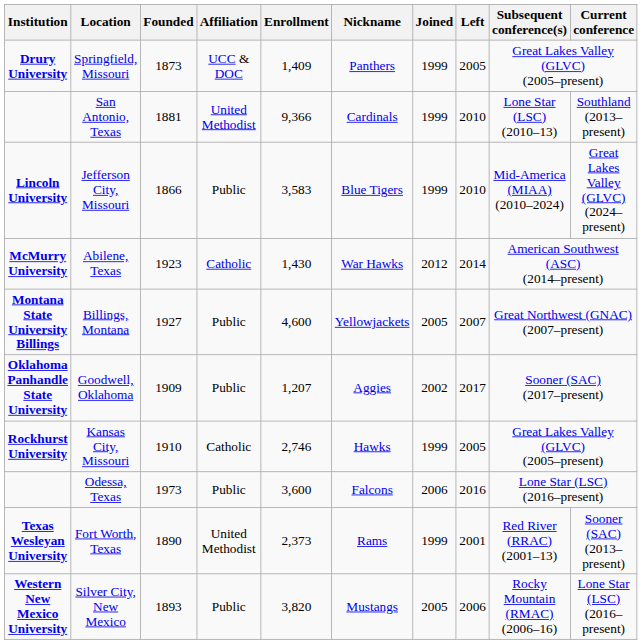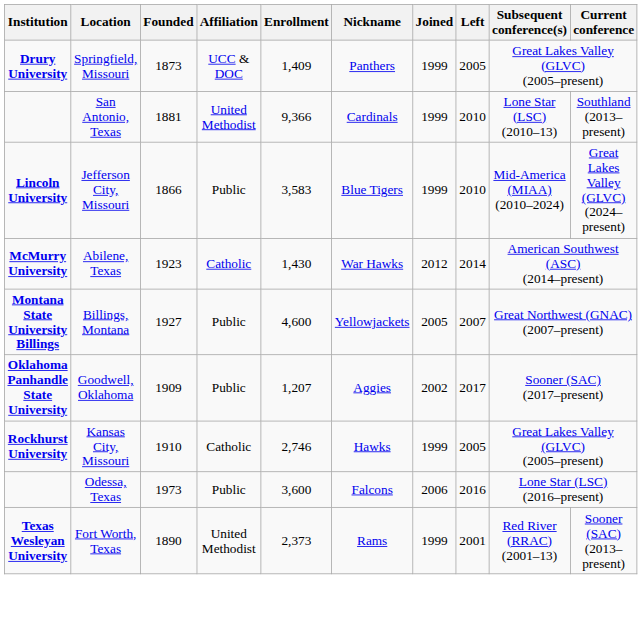 <table class="wikitable sortable" style="text-align:center">
 <tr>
 <th>Institution</th>
 <th>Location</th>
 <th>Founded</th>
 <th>Affiliation</th>
 <th>Enrollment</th>
 <th>Nickname</th>
 <th>Joined</th>
 <th>Left</th>
 <th>Subsequent<br>conference(s)</th>
 <th>Current<br>conference</th>
 </tr>
 <tr>
 <td><strong><a href='#'>Drury University</a></strong></td>
 <td><a href='#'>Springfield, Missouri</a></td>
 <td>1873</td>
 <td><a href='#'>UCC</a> & <a href='#'>DOC</a></td>
 <td>1,409</td>
 <td><a href='#'>Panthers</a></td>
 <td>1999</td>
 <td>2005</td>
 <td colspan="2"><a href='#'>Great Lakes Valley (GLVC)</a><br>(2005–present)</td>
 </tr>
 <tr>
 <td></td>
 <td><a href='#'>San Antonio, Texas</a></td>
 <td>1881</td>
 <td><a href='#'>United Methodist</a></td>
 <td>9,366</td>
 <td><a href='#'>Cardinals</a></td>
 <td>1999</td>
 <td>2010</td>
 <td><a href='#'>Lone Star (LSC)</a><br>(2010–13)</td>
 <td><a href='#'>Southland</a><br>(2013–present)</td>
 </tr>
 <tr>
 <td><strong><a href='#'>Lincoln University</a></strong></td>
 <td><a href='#'>Jefferson City, Missouri</a></td>
 <td>1866</td>
 <td>Public</td>
 <td>3,583</td>
 <td><a href='#'>Blue Tigers</a></td>
 <td>1999</td>
 <td>2010</td>
 <td><a href='#'>Mid-America (MIAA)</a><br>(2010–2024)</td>
 <td><a href='#'>Great Lakes Valley (GLVC)</a><br>(2024–present)</td>
 </tr>
 <tr>
 <td><strong><a href='#'>McMurry University</a></strong></td>
 <td><a href='#'>Abilene, Texas</a></td>
 <td>1923</td>
 <td><a href='#'>Catholic</a><br></td>
 <td>1,430</td>
 <td><a href='#'>War Hawks</a></td>
 <td>2012</td>
 <td>2014</td>
 <td colspan="2"><a href='#'>American Southwest (ASC)</a><br>(2014–present)</td>
 </tr>
 <tr>
 <td><strong><a href='#'>Montana State University Billings</a></strong></td>
 <td><a href='#'>Billings, Montana</a></td>
 <td>1927</td>
 <td>Public</td>
 <td>4,600</td>
 <td><a href='#'>Yellowjackets</a></td>
 <td>2005</td>
 <td>2007</td>
 <td colspan="2"><a href='#'>Great Northwest (GNAC)</a><br>(2007–present)</td>
 </tr>
 <tr>
 <td><strong><a href='#'>Oklahoma Panhandle State University</a></strong></td>
 <td><a href='#'>Goodwell, Oklahoma</a></td>
 <td>1909</td>
 <td>Public</td>
 <td>1,207</td>
 <td><a href='#'>Aggies</a></td>
 <td>2002</td>
 <td>2017</td>
 <td colspan="2"><a href='#'>Sooner (SAC)</a><br>(2017–present)</td>
 </tr>
 <tr>
 <td><strong><a href='#'>Rockhurst University</a></strong></td>
 <td><a href='#'>Kansas City, Missouri</a></td>
 <td>1910</td>
 <td>Catholic<br></td>
 <td>2,746</td>
 <td><a href='#'>Hawks</a></td>
 <td>1999</td>
 <td>2005</td>
 <td colspan="2"><a href='#'>Great Lakes Valley (GLVC)</a><br>(2005–present)</td>
 </tr>
 <tr>
 <td></td>
 <td><a href='#'>Odessa, Texas</a></td>
 <td>1973</td>
 <td>Public</td>
 <td>3,600</td>
 <td><a href='#'>Falcons</a></td>
 <td>2006</td>
 <td>2016</td>
 <td colspan="2"><a href='#'>Lone Star (LSC)</a><br>(2016–present)</td>
 </tr>
 <tr>
 <td><strong><a href='#'>Texas Wesleyan University</a></strong></td>
 <td><a href='#'>Fort Worth, Texas</a></td>
 <td>1890</td>
 <td>United Methodist</td>
 <td>2,373</td>
 <td><a href='#'>Rams</a></td>
 <td>1999</td>
 <td>2001</td>
 <td><a href='#'>Red River (RRAC)</a><br>(2001–13)</td>
 <td><a href='#'>Sooner (SAC)</a><br>(2013–present)</td>
 </tr>
-<tr>
-<td><strong><a href='#'>Western New Mexico University</a></strong></td>
-<td><a href='#'>Silver City, New Mexico</a></td>
-<td>1893</td>
-<td>Public</td>
-<td>3,820</td>
-<td><a href='#'>Mustangs</a></td>
-<td>2005</td>
-<td>2006</td>
-<td><a href='#'>Rocky Mountain (RMAC)</a><br>(2006–16)</td>
-<td><a href='#'>Lone Star (LSC)</a><br>(2016–present)</td>
-</tr>
 </table>
